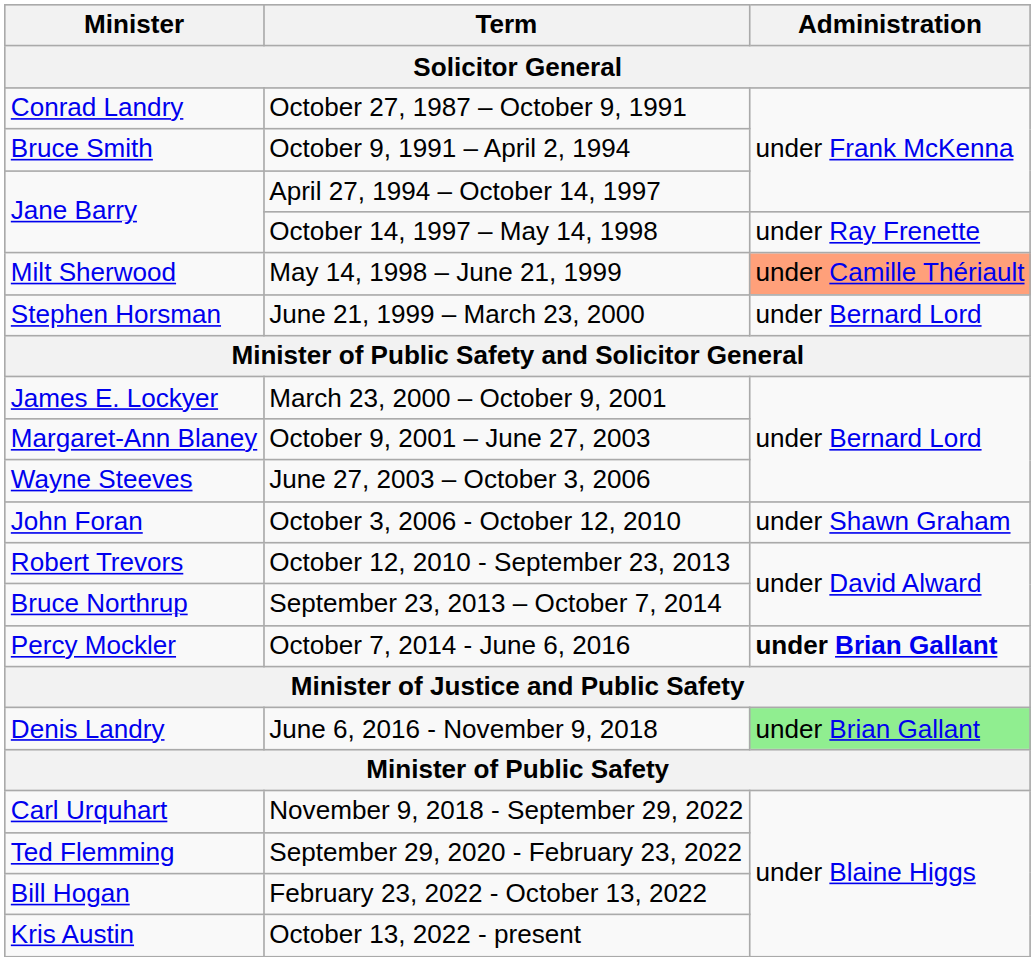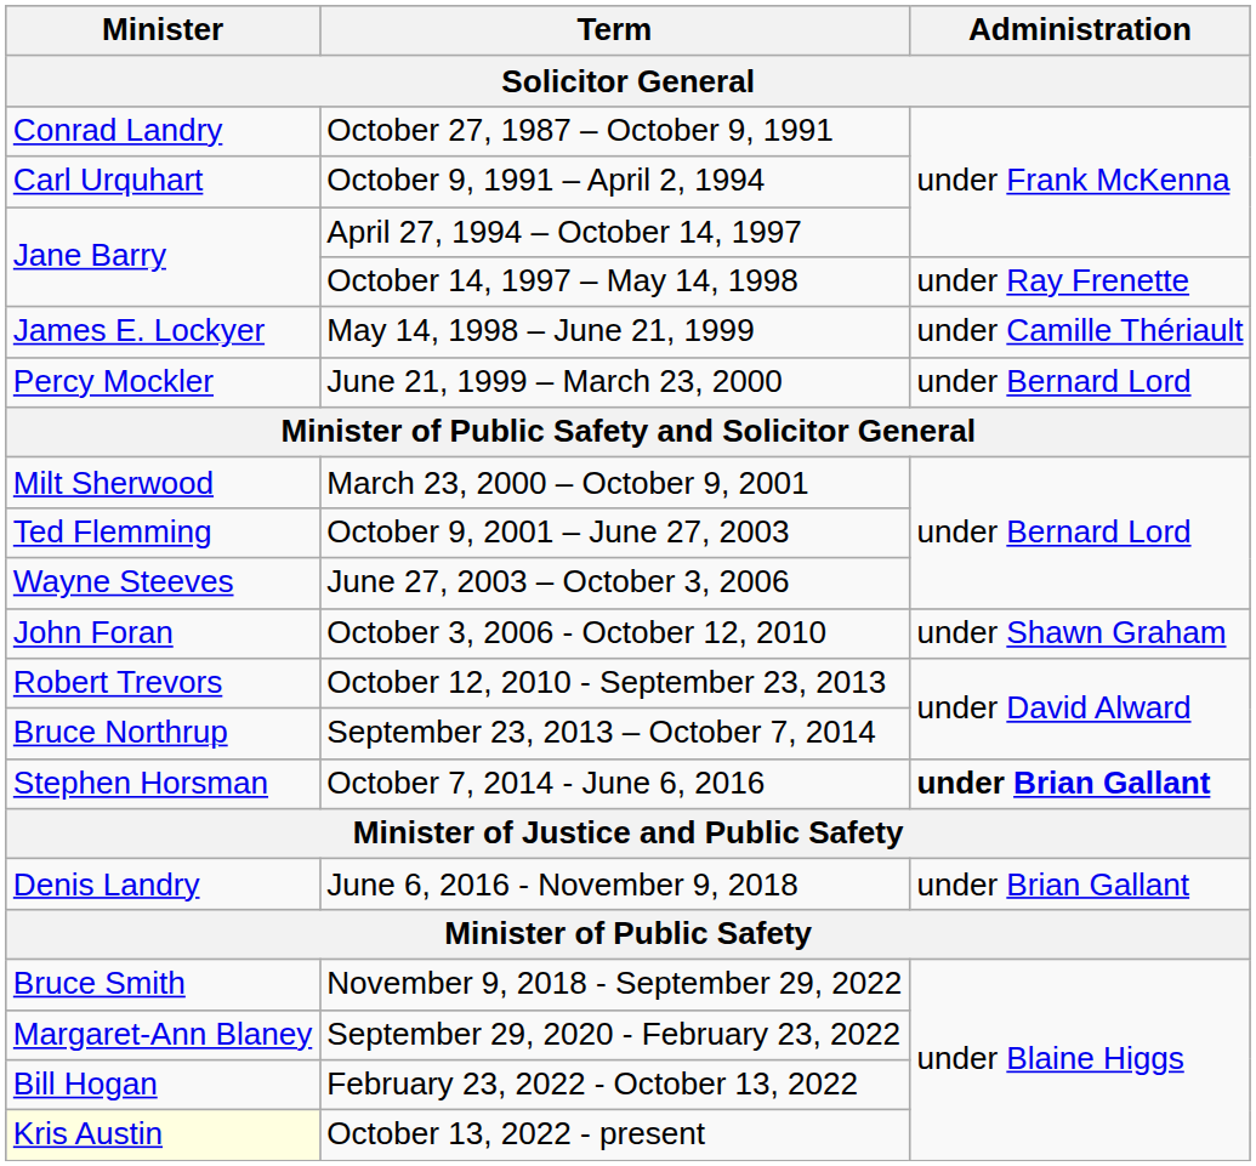 <table class="wikitable">
 <tr>
 <th>Minister</th>
 <th>Term</th>
 <th>Administration</th>
 </tr>
 <tr>
 <th colspan=3>Solicitor General</th>
 </tr>
 <tr>
 <td><a href='#'>Conrad Landry</a></td>
 <td>October 27, 1987 – October 9, 1991</td>
 <td rowspan=3>under <a href='#'>Frank McKenna</a></td>
 </tr>
 <tr>
-<td><a href='#'>Bruce Smith</a></td>
+<td><a href='#'>Carl Urquhart</a></td>
 <td>October 9, 1991 – April 2, 1994</td>
 </tr>
 <tr>
 <td rowspan=2><a href='#'>Jane Barry</a></td>
 <td>April 27, 1994 – October 14, 1997</td>
 </tr>
 <tr>
 <td>October 14, 1997 – May 14, 1998</td>
 <td>under <a href='#'>Ray Frenette</a></td>
 </tr>
 <tr>
-<td><a href='#'>Milt Sherwood</a></td>
+<td><a href='#'>James E. Lockyer</a></td>
 <td>May 14, 1998 – June 21, 1999</td>
-<td style="background: lightsalmon;">under <a href='#'>Camille Thériault</a></td>
+<td>under <a href='#'>Camille Thériault</a></td>
 </tr>
 <tr>
-<td><a href='#'>Stephen Horsman</a></td>
+<td><a href='#'>Percy Mockler</a></td>
 <td>June 21, 1999 – March 23, 2000</td>
 <td>under <a href='#'>Bernard Lord</a></td>
 </tr>
 <tr>
 <th colspan=3>Minister of Public Safety and Solicitor General</th>
 </tr>
 <tr>
-<td><a href='#'>James E. Lockyer</a></td>
+<td><a href='#'>Milt Sherwood</a></td>
 <td>March 23, 2000 – October 9, 2001</td>
 <td rowspan=3>under <a href='#'>Bernard Lord</a></td>
 </tr>
 <tr>
-<td><a href='#'>Margaret-Ann Blaney</a></td>
+<td><a href='#'>Ted Flemming</a></td>
 <td>October 9, 2001 – June 27, 2003</td>
 </tr>
 <tr>
 <td><a href='#'>Wayne Steeves</a></td>
 <td>June 27, 2003 – October 3, 2006</td>
 </tr>
 <tr>
 <td><a href='#'>John Foran</a></td>
 <td>October 3, 2006 - October 12, 2010</td>
 <td>under <a href='#'>Shawn Graham</a></td>
 </tr>
 <tr>
 <td><a href='#'>Robert Trevors</a></td>
 <td>October 12, 2010 - September 23, 2013</td>
 <td rowspan=2>under <a href='#'>David Alward</a></td>
 </tr>
 <tr>
 <td><a href='#'>Bruce Northrup</a></td>
 <td>September 23, 2013 – October 7, 2014</td>
 </tr>
 <tr>
-<td><a href='#'>Percy Mockler</a></td>
+<td><a href='#'>Stephen Horsman</a></td>
 <td>October 7, 2014 - June 6, 2016</td>
 <td><strong>under <a href='#'>Brian Gallant</a></strong></td>
 </tr>
 <tr>
 <th colspan=3>Minister of Justice and Public Safety</th>
 </tr>
 <tr>
 <td><a href='#'>Denis Landry</a></td>
 <td>June 6, 2016 - November 9, 2018</td>
-<td style="background: lightgreen;">under <a href='#'>Brian Gallant</a></td>
+<td>under <a href='#'>Brian Gallant</a></td>
 </tr>
 <tr>
 <th colspan=4>Minister of Public Safety</th>
 </tr>
 <tr>
-<td><a href='#'>Carl Urquhart</a></td>
+<td><a href='#'>Bruce Smith</a></td>
 <td>November 9, 2018 - September 29, 2022</td>
 <td rowspan=4>under <a href='#'>Blaine Higgs</a></td>
 </tr>
 <tr>
-<td><a href='#'>Ted Flemming</a></td>
+<td><a href='#'>Margaret-Ann Blaney</a></td>
 <td>September 29, 2020 - February 23, 2022</td>
 </tr>
 <tr>
 <td><a href='#'>Bill Hogan</a></td>
 <td>February 23, 2022 - October 13, 2022</td>
 </tr>
 <tr>
-<td><a href='#'>Kris Austin</a></td>
+<td style="background: lightyellow;"><a href='#'>Kris Austin</a></td>
 <td>October 13, 2022 - present</td>
 </tr>
 </table>
